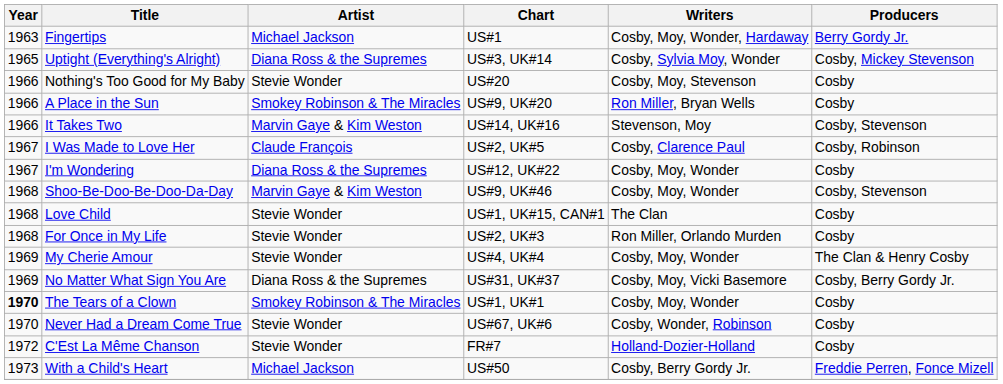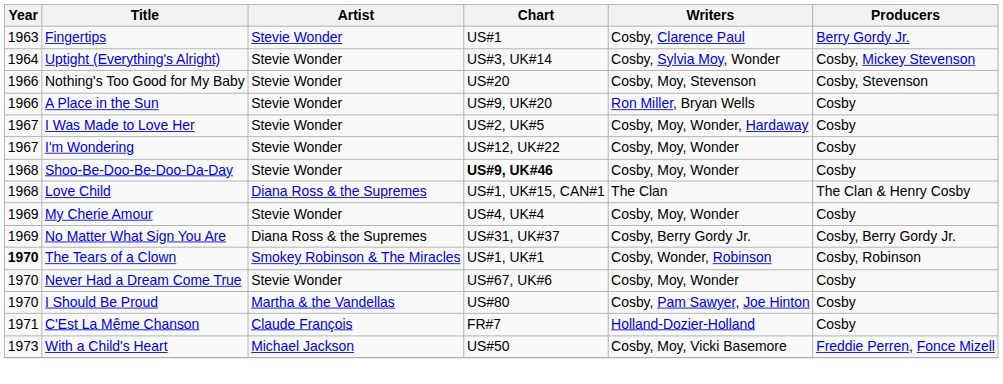 <table class="wikitable">
 <tr>
 <th>Year</th>
 <th>Title</th>
 <th>Artist</th>
 <th>Chart</th>
 <th>Writers</th>
 <th>Producers</th>
 </tr>
 <tr>
 <td>1963</td>
 <td><a href='#'>Fingertips</a></td>
-<td><a href='#'>Michael Jackson</a></td>
+<td><a href='#'>Stevie Wonder</a></td>
 <td>US#1</td>
-<td>Cosby, Moy, Wonder, <a href='#'>Hardaway</a></td>
+<td>Cosby, <a href='#'>Clarence Paul</a></td>
 <td><a href='#'>Berry Gordy Jr.</a></td>
 </tr>
 <tr>
-<td>1965</td>
+<td>1964</td>
 <td><a href='#'>Uptight (Everything's Alright)</a></td>
-<td><a href='#'>Diana Ross & the Supremes</a></td>
+<td>Stevie Wonder</td>
 <td>US#3, UK#14</td>
 <td>Cosby, <a href='#'>Sylvia Moy</a>, Wonder</td>
 <td>Cosby, <a href='#'>Mickey Stevenson</a></td>
 </tr>
 <tr>
 <td>1966</td>
 <td>Nothing's Too Good for My Baby</td>
 <td>Stevie Wonder</td>
 <td>US#20</td>
 <td>Cosby, Moy, Stevenson</td>
-<td>Cosby</td>
+<td>Cosby, Stevenson</td>
 </tr>
 <tr>
 <td>1966</td>
 <td><a href='#'>A Place in the Sun</a></td>
-<td><a href='#'>Smokey Robinson & The Miracles</a></td>
+<td>Stevie Wonder</td>
 <td>US#9, UK#20</td>
 <td><a href='#'>Ron Miller</a>, Bryan Wells</td>
 <td>Cosby</td>
 </tr>
 <tr>
-<td>1966</td>
-<td><a href='#'>It Takes Two</a></td>
-<td><a href='#'>Marvin Gaye</a> & <a href='#'>Kim Weston</a></td>
-<td>US#14, UK#16</td>
-<td>Stevenson, Moy</td>
-<td>Cosby, Stevenson</td>
-</tr>
-<tr>
 <td>1967</td>
 <td><a href='#'>I Was Made to Love Her</a></td>
-<td><a href='#'>Claude François</a></td>
+<td>Stevie Wonder</td>
 <td>US#2, UK#5</td>
-<td>Cosby, <a href='#'>Clarence Paul</a></td>
-<td>Cosby, Robinson</td>
+<td>Cosby, Moy, Wonder, <a href='#'>Hardaway</a></td>
+<td>Cosby</td>
 </tr>
 <tr>
 <td>1967</td>
 <td><a href='#'>I'm Wondering</a></td>
-<td><a href='#'>Diana Ross & the Supremes</a></td>
+<td>Stevie Wonder</td>
 <td>US#12, UK#22</td>
 <td>Cosby, Moy, Wonder</td>
 <td>Cosby</td>
 </tr>
 <tr>
 <td>1968</td>
 <td><a href='#'>Shoo-Be-Doo-Be-Doo-Da-Day</a></td>
-<td><a href='#'>Marvin Gaye</a> & <a href='#'>Kim Weston</a></td>
-<td>US#9, UK#46</td>
+<td>Stevie Wonder</td>
+<td><strong>US#9, UK#46</strong></td>
 <td>Cosby, Moy, Wonder</td>
-<td>Cosby, Stevenson</td>
+<td>Cosby</td>
 </tr>
 <tr>
 <td>1968</td>
 <td><a href='#'>Love Child</a></td>
-<td>Stevie Wonder</td>
+<td><a href='#'>Diana Ross & the Supremes</a></td>
 <td>US#1, UK#15, CAN#1</td>
 <td>The Clan</td>
-<td>Cosby</td>
-</tr>
-<tr>
-<td>1968</td>
-<td><a href='#'>For Once in My Life</a></td>
-<td>Stevie Wonder</td>
-<td>US#2, UK#3</td>
-<td>Ron Miller, Orlando Murden</td>
-<td>Cosby</td>
+<td>The Clan & Henry Cosby</td>
 </tr>
 <tr>
 <td>1969</td>
 <td><a href='#'>My Cherie Amour</a></td>
 <td>Stevie Wonder</td>
 <td>US#4, UK#4</td>
 <td>Cosby, Moy, Wonder</td>
-<td>The Clan & Henry Cosby</td>
+<td>Cosby</td>
 </tr>
 <tr>
 <td>1969</td>
 <td><a href='#'>No Matter What Sign You Are</a></td>
 <td>Diana Ross & the Supremes</td>
 <td>US#31, UK#37</td>
-<td>Cosby, Moy, Vicki Basemore</td>
+<td>Cosby, Berry Gordy Jr.</td>
 <td>Cosby, Berry Gordy Jr.</td>
 </tr>
 <tr>
 <td><strong>1970</strong></td>
 <td><a href='#'>The Tears of a Clown</a></td>
 <td><a href='#'>Smokey Robinson & The Miracles</a></td>
 <td>US#1, UK#1</td>
-<td>Cosby, Moy, Wonder</td>
-<td>Cosby</td>
+<td>Cosby, Wonder, <a href='#'>Robinson</a></td>
+<td>Cosby, Robinson</td>
 </tr>
 <tr>
 <td>1970</td>
 <td><a href='#'>Never Had a Dream Come True</a></td>
 <td>Stevie Wonder</td>
 <td>US#67, UK#6</td>
-<td>Cosby, Wonder, <a href='#'>Robinson</a></td>
+<td>Cosby, Moy, Wonder</td>
 <td>Cosby</td>
 </tr>
 <tr>
-<td>1972</td>
+<td>1970</td>
+<td><a href='#'>I Should Be Proud</a></td>
+<td><a href='#'>Martha & the Vandellas</a></td>
+<td>US#80</td>
+<td>Cosby, <a href='#'>Pam Sawyer</a>, <a href='#'>Joe Hinton</a></td>
+<td>Cosby</td>
+</tr>
+<tr>
+<td>1971</td>
 <td><a href='#'>C'Est La Même Chanson</a></td>
-<td>Stevie Wonder</td>
+<td><a href='#'>Claude François</a></td>
 <td>FR#7</td>
 <td><a href='#'>Holland-Dozier-Holland</a></td>
 <td>Cosby</td>
 </tr>
 <tr>
 <td>1973</td>
 <td><a href='#'>With a Child's Heart</a></td>
 <td><a href='#'>Michael Jackson</a></td>
 <td>US#50</td>
-<td>Cosby, Berry Gordy Jr.</td>
+<td>Cosby, Moy, Vicki Basemore</td>
 <td><a href='#'>Freddie Perren</a>, <a href='#'>Fonce Mizell</a></td>
 </tr>
 <tr>
 </tr>
 </table>
